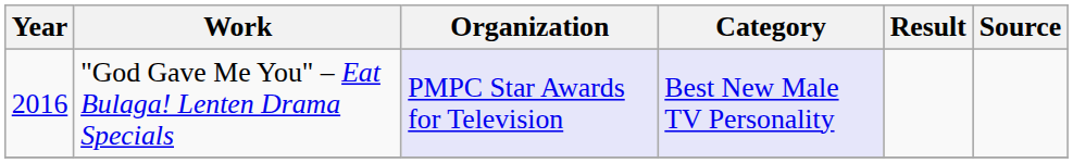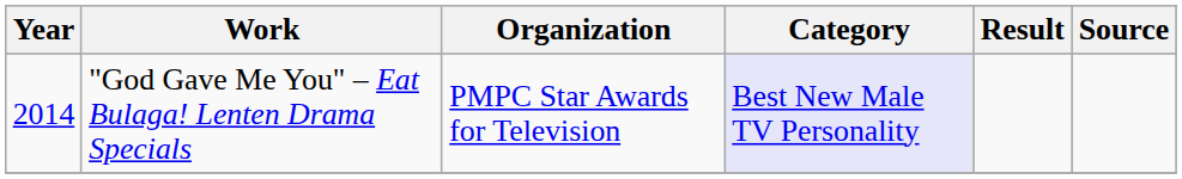 <table class="wikitable">
 <tr>
 <th>Year</th>
 <th>Work</th>
 <th>Organization</th>
 <th>Category</th>
 <th>Result</th>
 <th>Source </th>
 </tr>
 <tr>
-<td><a href='#'>2016</a></td>
+<td><a href='#'>2014</a></td>
 <td>"God Gave Me You" – <em><a href='#'>Eat Bulaga! Lenten Drama Specials</a></em></td>
-<td style="background: lavender;"><a href='#'>PMPC Star Awards for Television</a></td>
+<td><a href='#'>PMPC Star Awards for Television</a></td>
 <td style="background: lavender;"><a href='#'>Best New Male TV Personality</a> </td>
 <td></td>
 <td></td>
 </tr>
 <tr>
 </tr>
 </table>
